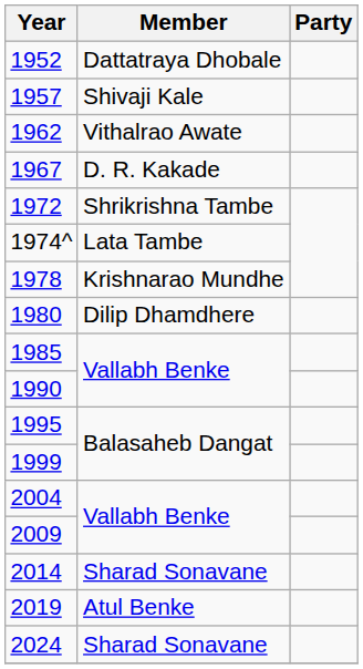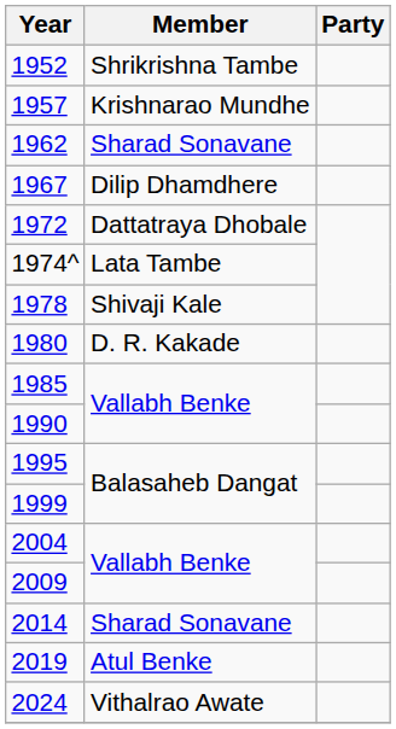 <table class="wikitable">
 <tr>
 <th>Year</th>
 <th>Member</th>
 <th colspan="2">Party</th>
 </tr>
 <tr>
 <td><a href='#'>1952</a></td>
-<td>Dattatraya Dhobale</td>
+<td>Shrikrishna Tambe</td>
 <td></td>
 </tr>
 <tr>
 <td><a href='#'>1957</a></td>
-<td>Shivaji Kale</td>
+<td>Krishnarao Mundhe</td>
 <td></td>
 </tr>
 <tr>
 <td><a href='#'>1962</a></td>
-<td>Vithalrao Awate</td>
+<td><a href='#'>Sharad Sonavane</a></td>
 </tr>
 <tr>
 <td><a href='#'>1967</a></td>
-<td>D. R. Kakade</td>
+<td>Dilip Dhamdhere</td>
 <td></td>
 </tr>
 <tr>
 <td><a href='#'>1972</a></td>
-<td>Shrikrishna Tambe</td>
+<td>Dattatraya Dhobale</td>
 </tr>
 <tr>
 <td>1974^</td>
 <td>Lata Tambe</td>
 </tr>
 <tr>
 <td><a href='#'>1978</a></td>
-<td>Krishnarao Mundhe</td>
+<td>Shivaji Kale</td>
 </tr>
 <tr>
 <td><a href='#'>1980</a></td>
-<td>Dilip Dhamdhere</td>
+<td>D. R. Kakade</td>
 <td></td>
 </tr>
 <tr>
 <td><a href='#'>1985</a></td>
 <td rowspan="2"><a href='#'>Vallabh Benke</a></td>
 <td></td>
 </tr>
 <tr>
 <td><a href='#'>1990</a></td>
 <td></td>
 </tr>
 <tr>
 <td><a href='#'>1995</a></td>
 <td rowspan="2">Balasaheb Dangat</td>
 <td></td>
 </tr>
 <tr>
 <td><a href='#'>1999</a></td>
 </tr>
 <tr>
 <td><a href='#'>2004</a></td>
 <td rowspan="2"><a href='#'>Vallabh Benke</a></td>
 <td></td>
 </tr>
 <tr>
 <td><a href='#'>2009</a></td>
 </tr>
 <tr>
 <td><a href='#'>2014</a></td>
 <td><a href='#'>Sharad Sonavane</a></td>
 <td></td>
 </tr>
 <tr>
 <td><a href='#'>2019</a></td>
 <td><a href='#'>Atul Benke</a></td>
 <td></td>
 </tr>
 <tr>
 <td><a href='#'>2024</a></td>
-<td><a href='#'>Sharad Sonavane</a></td>
+<td>Vithalrao Awate</td>
 <td></td>
 </tr>
 <tr>
 </tr>
 </table>
